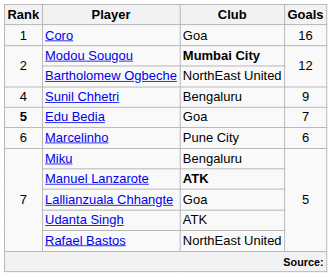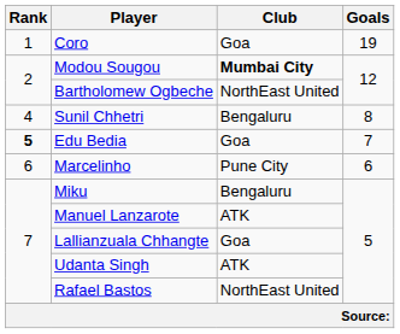 <table class="wikitable" style="text-align:center">
 <tr>
 <th>Rank</th>
 <th>Player</th>
 <th>Club</th>
 <th>Goals</th>
 </tr>
 <tr>
 <td rowspan="1">1</td>
 <td align="left"> <a href='#'>Coro</a></td>
 <td align="left">Goa</td>
-<td rowspan="1">16</td>
+<td rowspan="1">19</td>
 </tr>
 <tr>
 <td rowspan="2">2</td>
 <td align="left"> <a href='#'>Modou Sougou</a></td>
 <td align="left"><strong>Mumbai City</strong></td>
 <td rowspan="2">12</td>
 </tr>
 <tr>
 <td align="left"> <a href='#'>Bartholomew Ogbeche</a></td>
 <td align="left">NorthEast United</td>
 </tr>
 <tr>
 <td>4</td>
 <td align="left"> <a href='#'>Sunil Chhetri</a></td>
 <td align="left">Bengaluru</td>
-<td>9</td>
+<td>8</td>
 </tr>
 <tr>
 <td><strong>5</strong></td>
 <td align="left"> <a href='#'>Edu Bedia</a></td>
 <td align="left">Goa</td>
 <td>7</td>
 </tr>
 <tr>
 <td>6</td>
 <td align="left"> <a href='#'>Marcelinho</a></td>
 <td align="left">Pune City</td>
 <td>6</td>
 </tr>
 <tr>
 <td rowspan="5">7</td>
 <td align="left"> <a href='#'>Miku</a></td>
 <td align="left">Bengaluru</td>
 <td rowspan="5">5</td>
 </tr>
 <tr>
 <td align="left"> <a href='#'>Manuel Lanzarote</a></td>
-<td align="left"><strong>ATK</strong></td>
+<td align="left">ATK</td>
 </tr>
 <tr>
 <td align="left"> <a href='#'>Lallianzuala Chhangte</a></td>
 <td align="left">Goa</td>
 </tr>
 <tr>
 <td align="left"> <a href='#'>Udanta Singh</a></td>
 <td align="left">ATK</td>
 </tr>
 <tr>
 <td align="left"> <a href='#'>Rafael Bastos</a></td>
 <td align="left">NorthEast United</td>
 </tr>
 <tr>
 <th colspan="5" style="text-align:right;"><small>Source:</small></th>
 </tr>
 </table>
